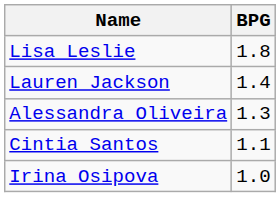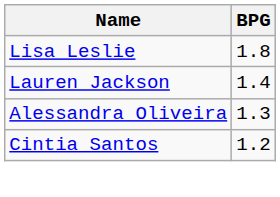 <table class=wikitable>
 <tr>
 <th>Name</th>
 <th>BPG</th>
 </tr>
 <tr>
 <td> <a href='#'>Lisa Leslie</a></td>
 <td align=right>1.8</td>
 </tr>
 <tr>
 <td> <a href='#'>Lauren Jackson</a></td>
 <td align=right>1.4</td>
 </tr>
 <tr>
 <td> <a href='#'>Alessandra Oliveira</a></td>
 <td align=right>1.3</td>
 </tr>
 <tr>
 <td> <a href='#'>Cintia Santos</a></td>
-<td align=right>1.1</td>
-</tr>
-<tr>
-<td> <a href='#'>Irina Osipova</a></td>
-<td align=right>1.0</td>
+<td align=right>1.2</td>
 </tr>
 </table>
